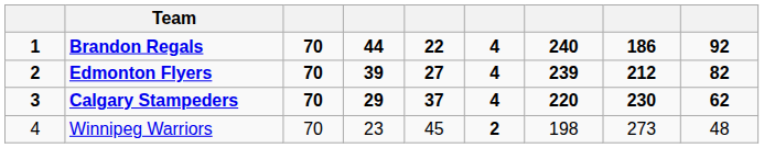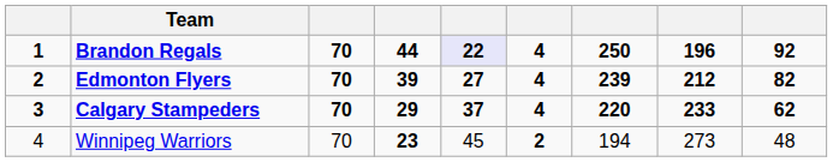 <table class="wikitable sortable">
 <tr>
 <th scope="col" style="width:3em"></th>
 <th scope="col" style="width:12em">Team</th>
 <th scope="col" style="width:3em" class="unsortable"></th>
 <th scope="col" style="width:3em"></th>
 <th scope="col" style="width:3em"></th>
 <th scope="col" style="width:3em"></th>
 <th scope="col" style="width:4em"></th>
 <th scope="col" style="width:4em"></th>
 <th scope="col" style="width:4em"></th>
 </tr>
 <tr style="text-align:center;font-weight:bold;">
 <td>1</td>
 <td style="text-align:left;"><a href='#'>Brandon Regals</a></td>
 <td>70</td>
 <td>44</td>
-<td>22</td>
+<td style="background: lavender;">22</td>
 <td>4</td>
-<td>240</td>
-<td>186</td>
+<td>250</td>
+<td>196</td>
 <td>92</td>
 </tr>
 <tr style="text-align:center;font-weight:bold;">
 <td>2</td>
 <td style="text-align:left;"><a href='#'>Edmonton Flyers</a></td>
 <td>70</td>
 <td>39</td>
 <td>27</td>
 <td>4</td>
 <td>239</td>
 <td>212</td>
 <td>82</td>
 </tr>
 <tr style="text-align:center;font-weight:bold;">
 <td>3</td>
 <td style="text-align:left;"><a href='#'>Calgary Stampeders</a></td>
 <td>70</td>
 <td>29</td>
 <td>37</td>
 <td>4</td>
 <td>220</td>
-<td>230</td>
+<td>233</td>
 <td>62</td>
 </tr>
 <tr style="text-align:center;">
 <td>4</td>
 <td style="text-align:left;"><a href='#'>Winnipeg Warriors</a></td>
 <td>70</td>
-<td>23</td>
+<td><strong>23</strong></td>
 <td>45</td>
 <td><strong>2</strong></td>
-<td>198</td>
+<td>194</td>
 <td>273</td>
 <td>48</td>
 </tr>
 </table>
